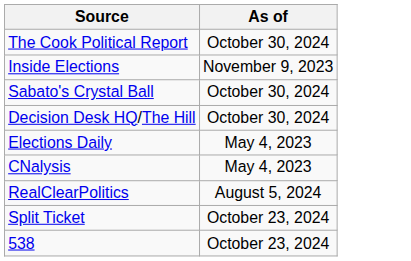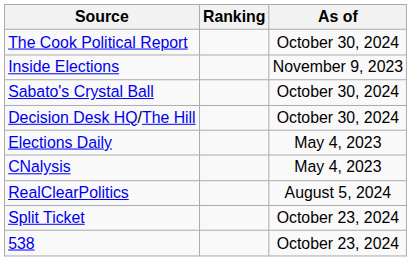 <table class="wikitable" style="text-align:center">
 <tr>
 <th>Source</th>
+<th>Ranking</th>
 <th>As of</th>
 </tr>
 <tr>
 <td align=left><a href='#'>The Cook Political Report</a></td>
+<td></td>
 <td>October 30, 2024</td>
 </tr>
 <tr>
 <td align=left><a href='#'>Inside Elections</a></td>
+<td></td>
 <td>November 9, 2023</td>
 </tr>
 <tr>
 <td align=left><a href='#'>Sabato's Crystal Ball</a></td>
+<td></td>
 <td>October 30, 2024</td>
 </tr>
 <tr>
 <td align=left><a href='#'>Decision Desk HQ</a>/<a href='#'>The Hill</a></td>
+<td></td>
 <td>October 30, 2024</td>
 </tr>
 <tr>
 <td align=left><a href='#'>Elections Daily</a></td>
+<td></td>
 <td>May 4, 2023</td>
 </tr>
 <tr>
 <td align=left><a href='#'>CNalysis</a></td>
+<td></td>
 <td>May 4, 2023</td>
 </tr>
 <tr>
 <td align=left><a href='#'>RealClearPolitics</a></td>
+<td></td>
 <td>August 5, 2024</td>
 </tr>
 <tr>
 <td align="left"><a href='#'>Split Ticket</a></td>
+<td></td>
 <td>October 23, 2024</td>
 </tr>
 <tr>
 <td align="left"><a href='#'>538</a></td>
+<td></td>
 <td>October 23, 2024</td>
 </tr>
 </table>
